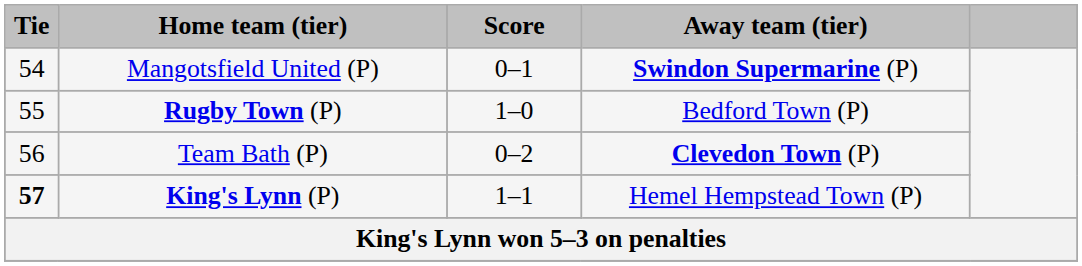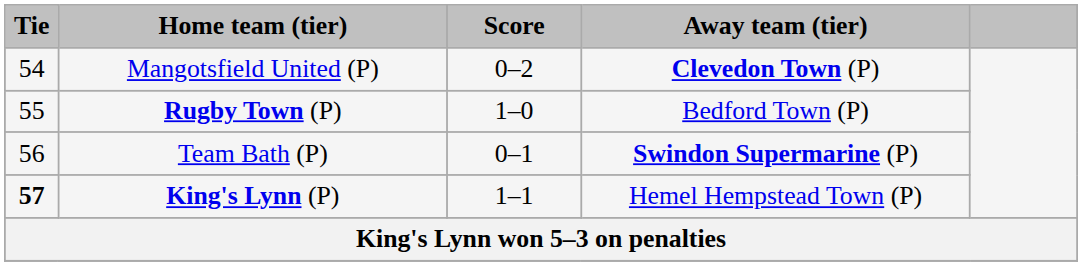 <table class="wikitable" style="width: 600px; background:WhiteSmoke; text-align:center; font-size:90%">
 <tr>
 <td scope="col" style="width:  5.00%; background:silver;"><strong>Tie</strong></td>
 <td scope="col" style="width: 36.25%; background:silver;"><strong>Home team (tier)</strong></td>
 <td scope="col" style="width: 12.50%; background:silver;"><strong>Score</strong></td>
 <td scope="col" style="width: 36.25%; background:silver;"><strong>Away team (tier)</strong></td>
 <td scope="col" style="width: 10.00%; background:silver;"><strong></strong></td>
 </tr>
 <tr>
 <td>54</td>
 <td><a href='#'>Mangotsfield United</a> (P)</td>
-<td>0–1</td>
-<td><strong><a href='#'>Swindon Supermarine</a></strong> (P)</td>
+<td>0–2</td>
+<td><strong><a href='#'>Clevedon Town</a></strong> (P)</td>
 </tr>
 <tr>
 <td>55</td>
 <td><strong><a href='#'>Rugby Town</a></strong> (P)</td>
 <td>1–0</td>
 <td><a href='#'>Bedford Town</a> (P)</td>
 </tr>
 <tr>
 <td>56</td>
 <td><a href='#'>Team Bath</a> (P)</td>
-<td>0–2</td>
-<td><strong><a href='#'>Clevedon Town</a></strong> (P)</td>
+<td>0–1</td>
+<td><strong><a href='#'>Swindon Supermarine</a></strong> (P)</td>
 </tr>
 <tr>
 <td><strong>57</strong></td>
 <td><strong><a href='#'>King's Lynn</a></strong> (P)</td>
 <td>1–1</td>
 <td><a href='#'>Hemel Hempstead Town</a> (P)</td>
 </tr>
 <tr>
 <th colspan="5">King's Lynn won 5–3 on penalties</th>
 </tr>
 <tr>
 </tr>
 </table>
